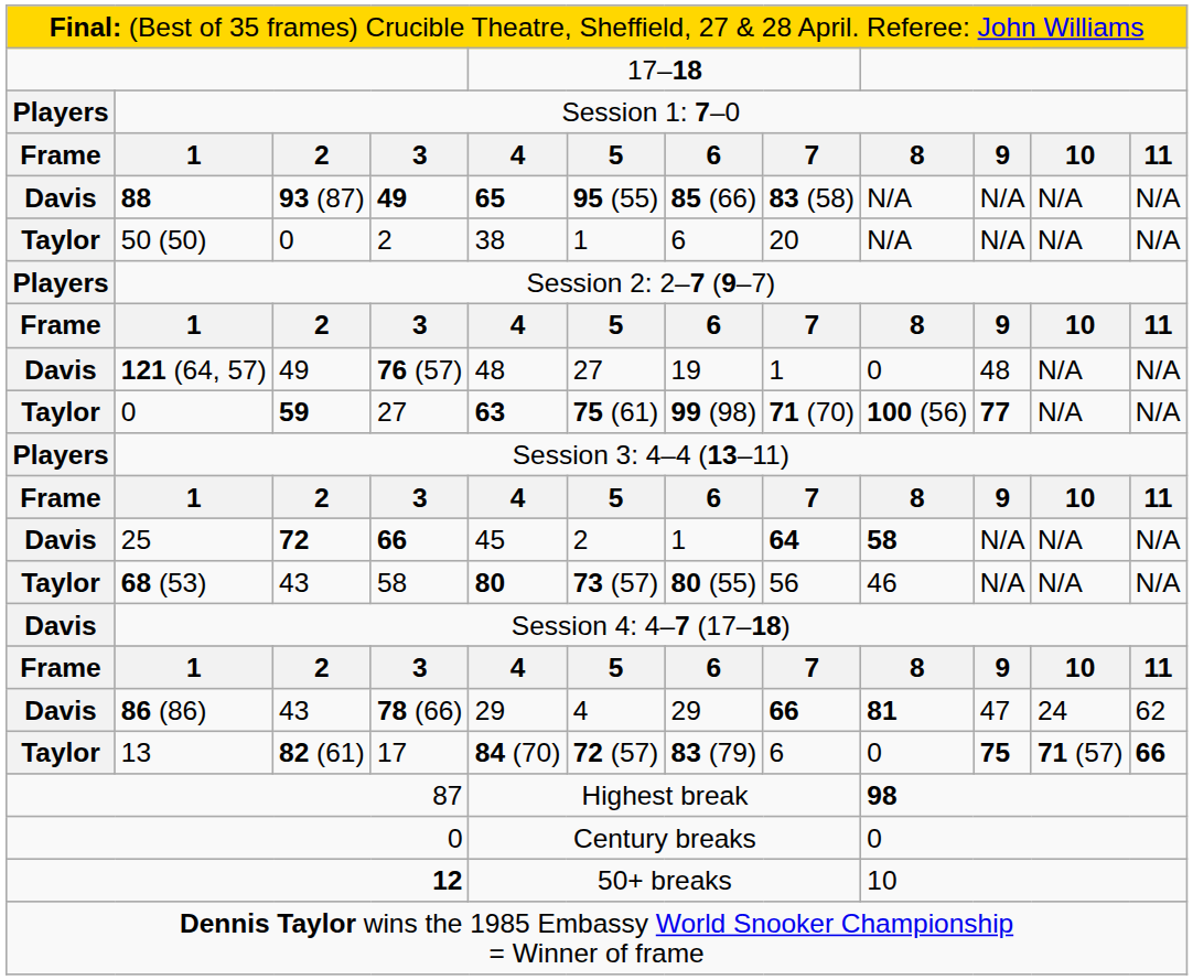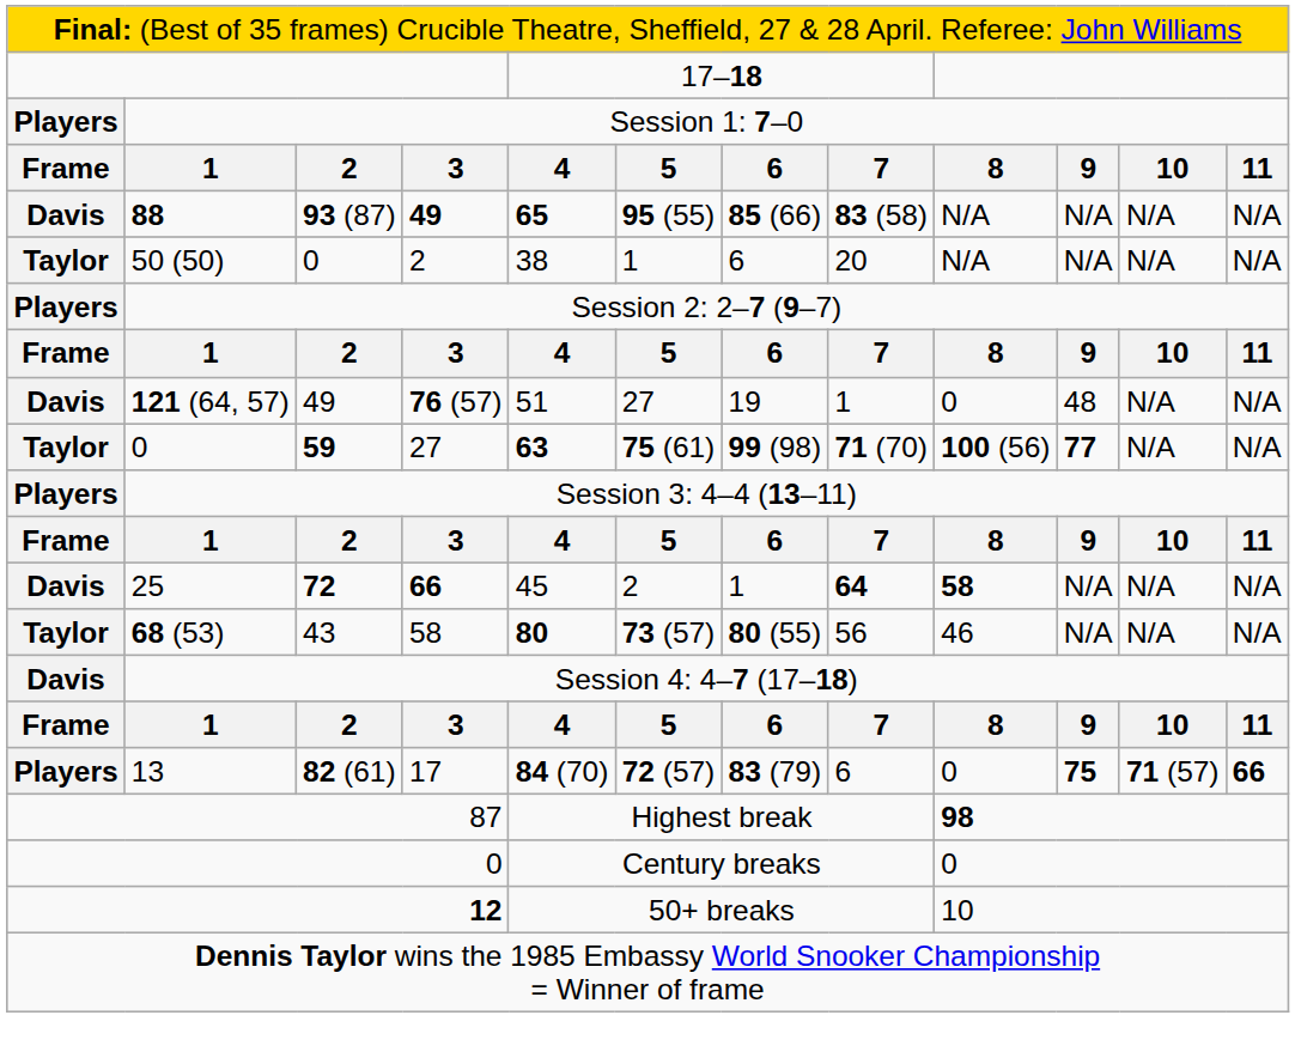 <table class="wikitable plainrowheaders" style="font-size: 95%; margin: 1em auto 1em auto;">
 <tr>
 <td colspan="12" align="center" bgcolor="#ffd700"><strong>Final:</strong> (Best of 35 frames) Crucible Theatre, Sheffield, 27 & 28 April. Referee: <a href='#'>John Williams</a></td>
 </tr>
 <tr>
 <td colspan="4" align="right"></td>
 <td colspan="4" align="center">17–<strong>18</strong></td>
 <td colspan="4" align="left"></td>
 </tr>
 <tr>
 <th>Players</th>
 <td colspan="11" style="text-align:center;">Session 1: <strong>7</strong>–0</td>
 </tr>
 <tr>
 <th>Frame</th>
 <th scope="col">1</th>
 <th scope="col">2</th>
 <th scope="col">3</th>
 <th scope="col">4</th>
 <th scope="col">5</th>
 <th scope="col">6</th>
 <th scope="col">7</th>
 <th scope="col">8</th>
 <th scope="col">9</th>
 <th scope="col">10</th>
 <th scope="col">11</th>
 </tr>
 <tr>
 <th scope="row">Davis</th>
 <td><strong>88</strong></td>
 <td><strong>93</strong> (87)</td>
 <td><strong>49</strong></td>
 <td><strong>65</strong></td>
 <td><strong>95</strong> (55)</td>
 <td><strong>85</strong> (66)</td>
 <td><strong>83</strong> (58)</td>
 <td>N/A</td>
 <td>N/A</td>
 <td>N/A</td>
 <td>N/A</td>
 </tr>
 <tr>
 <th scope="row">Taylor</th>
 <td>50 (50)</td>
 <td>0</td>
 <td>2</td>
 <td>38</td>
 <td>1</td>
 <td>6</td>
 <td>20</td>
 <td>N/A</td>
 <td>N/A</td>
 <td>N/A</td>
 <td>N/A</td>
 </tr>
 <tr>
 <th>Players</th>
 <td colspan="11" style="text-align:center;">Session 2: 2–<strong>7</strong> (<strong>9</strong>–7)</td>
 </tr>
 <tr>
 <th>Frame</th>
 <th scope="col">1</th>
 <th scope="col">2</th>
 <th scope="col">3</th>
 <th scope="col">4</th>
 <th scope="col">5</th>
 <th scope="col">6</th>
 <th scope="col">7</th>
 <th scope="col">8</th>
 <th scope="col">9</th>
 <th scope="col">10</th>
 <th scope="col">11</th>
 </tr>
 <tr>
 <th scope="row">Davis</th>
 <td><strong>121</strong> (64, 57)</td>
 <td>49</td>
 <td><strong>76</strong> (57)</td>
-<td>48</td>
+<td>51</td>
 <td>27</td>
 <td>19</td>
 <td>1</td>
 <td>0</td>
 <td>48</td>
 <td>N/A</td>
 <td>N/A</td>
 </tr>
 <tr>
 <th scope="row">Taylor</th>
 <td>0</td>
 <td><strong>59</strong></td>
 <td>27</td>
 <td><strong>63</strong></td>
 <td><strong>75</strong> (61)</td>
 <td><strong>99</strong> (98)</td>
 <td><strong>71</strong> (70)</td>
 <td><strong>100</strong> (56)</td>
 <td><strong>77</strong></td>
 <td>N/A</td>
 <td>N/A</td>
 </tr>
 <tr>
 <th>Players</th>
 <td colspan="11" style="text-align:center;">Session 3: 4–4 (<strong>13</strong>–11)</td>
 </tr>
 <tr>
 <th>Frame</th>
 <th scope="col">1</th>
 <th scope="col">2</th>
 <th scope="col">3</th>
 <th scope="col">4</th>
 <th scope="col">5</th>
 <th scope="col">6</th>
 <th scope="col">7</th>
 <th scope="col">8</th>
 <th scope="col">9</th>
 <th scope="col">10</th>
 <th scope="col">11</th>
 </tr>
 <tr>
 <th scope="row">Davis</th>
 <td>25</td>
 <td><strong>72</strong></td>
 <td><strong>66</strong></td>
 <td>45</td>
 <td>2</td>
 <td>1</td>
 <td><strong>64</strong></td>
 <td><strong>58</strong></td>
 <td>N/A</td>
 <td>N/A</td>
 <td>N/A</td>
 </tr>
 <tr>
 <th scope="row">Taylor</th>
 <td><strong>68</strong> (53)</td>
 <td>43</td>
 <td>58</td>
 <td><strong>80</strong></td>
 <td><strong>73</strong> (57)</td>
 <td><strong>80</strong> (55)</td>
 <td>56</td>
 <td>46</td>
 <td>N/A</td>
 <td>N/A</td>
 <td>N/A</td>
 </tr>
 <tr>
 <th scope="row">Davis</th>
 <td colspan="11" style="text-align:center;">Session 4: 4–<strong>7</strong> (17–<strong>18</strong>)</td>
 </tr>
 <tr>
 <th>Frame</th>
 <th scope="col">1</th>
 <th scope="col">2</th>
 <th scope="col">3</th>
 <th scope="col">4</th>
 <th scope="col">5</th>
 <th scope="col">6</th>
 <th scope="col">7</th>
 <th scope="col">8</th>
 <th scope="col">9</th>
 <th scope="col">10</th>
 <th scope="col">11</th>
 </tr>
 <tr>
-<th scope="row">Davis</th>
-<td><strong>86</strong> (86)</td>
-<td>43</td>
-<td><strong>78</strong> (66)</td>
-<td>29</td>
-<td>4</td>
-<td>29</td>
-<td><strong>66</strong></td>
-<td><strong>81</strong></td>
-<td>47</td>
-<td>24</td>
-<td>62</td>
-</tr>
-<tr>
-<th scope="row">Taylor</th>
+<th>Players</th>
 <td>13</td>
 <td><strong>82</strong> (61)</td>
 <td>17</td>
 <td><strong>84</strong> (70)</td>
 <td><strong>72</strong> (57)</td>
 <td><strong>83</strong> (79)</td>
 <td>6</td>
 <td>0</td>
 <td><strong>75</strong></td>
 <td><strong>71</strong> (57)</td>
 <td><strong>66</strong></td>
 </tr>
 <tr>
 <td colspan="4" align="right">87</td>
 <td colspan="4" align="middle">Highest break</td>
 <td colspan="4" align="left"><strong>98</strong></td>
 </tr>
 <tr>
 <td colspan="4" align="right">0</td>
 <td colspan="4" align="middle">Century breaks</td>
 <td colspan="4" align="left">0</td>
 </tr>
 <tr>
 <td colspan="4" align="right"><strong>12</strong></td>
 <td colspan="4" align="middle">50+ breaks</td>
 <td colspan="4" align="left">10</td>
 </tr>
 <tr>
 <td colspan="12" align="center"><strong> Dennis Taylor</strong> wins the 1985 Embassy <a href='#'>World Snooker Championship</a><br> = Winner of frame</td>
 </tr>
 </table>
